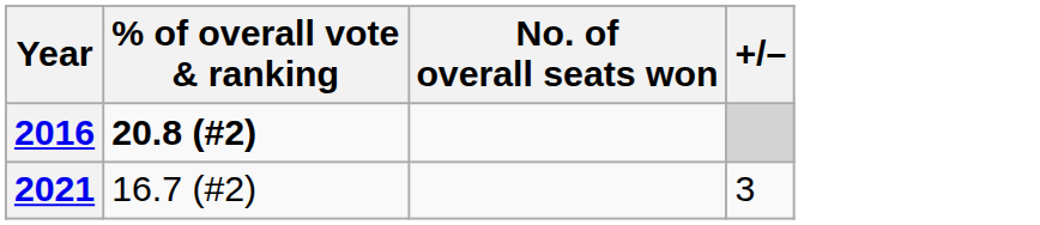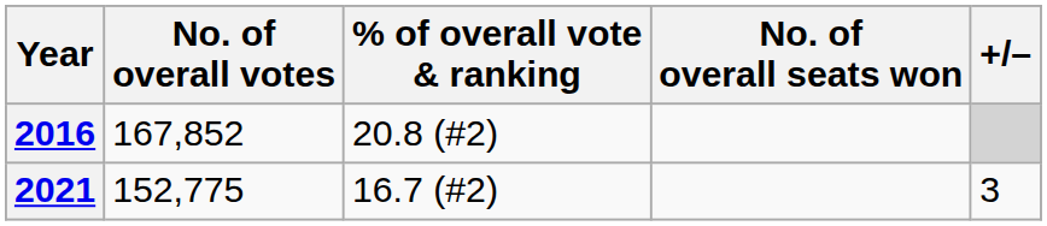 <table class=wikitable>
 <tr>
 <th>Year</th>
+<th>No. of<br>overall votes</th>
 <th>% of overall vote<br> & ranking</th>
 <th>No. of<br>overall seats won</th>
 <th>+/–</th>
 </tr>
 <tr>
 <th><a href='#'>2016</a></th>
-<td><strong>20.8 (#2)</strong></td>
+<td>167,852</td>
+<td>20.8 (#2)</td>
 <td></td>
 <td style="background:lightgrey;"></td>
 </tr>
 <tr>
 <th><a href='#'>2021</a></th>
+<td>152,775</td>
 <td>16.7 (#2)</td>
 <td></td>
 <td> 3</td>
 </tr>
 </table>
